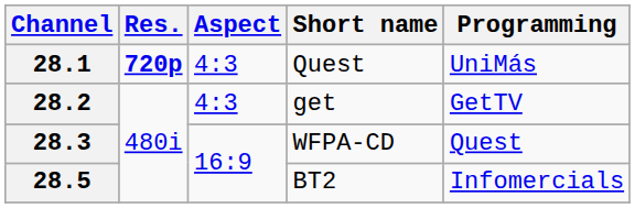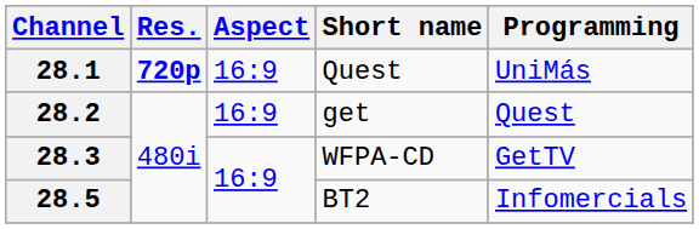 <table class="wikitable">
 <tr>
 <th scope = "col"><a href='#'>Channel</a></th>
 <th scope = "col"><a href='#'>Res.</a></th>
 <th scope = "col"><a href='#'>Aspect</a></th>
 <th scope = "col">Short name</th>
 <th scope = "col">Programming</th>
 </tr>
 <tr>
 <th scope = "row">28.1</th>
 <td><strong><a href='#'>720p</a></strong></td>
-<td><a href='#'>4:3</a></td>
+<td><a href='#'>16:9</a></td>
 <td>Quest</td>
 <td><a href='#'>UniMás</a></td>
 </tr>
 <tr>
 <th scope = "row">28.2</th>
 <td rowspan="3"><a href='#'>480i</a></td>
-<td><a href='#'>4:3</a></td>
+<td><a href='#'>16:9</a></td>
 <td>get</td>
-<td><a href='#'>GetTV</a></td>
+<td><a href='#'>Quest</a></td>
 </tr>
 <tr>
 <th scope = "row">28.3</th>
 <td rowspan="2"><a href='#'>16:9</a></td>
 <td>WFPA-CD</td>
-<td><a href='#'>Quest</a></td>
+<td><a href='#'>GetTV</a></td>
 </tr>
 <tr>
 <th scope = "row">28.5</th>
 <td>BT2</td>
 <td><a href='#'>Infomercials</a></td>
 </tr>
 </table>
